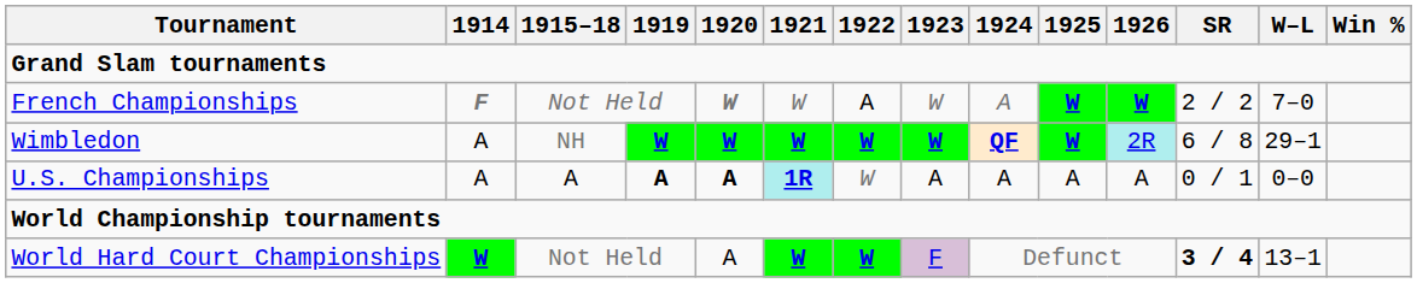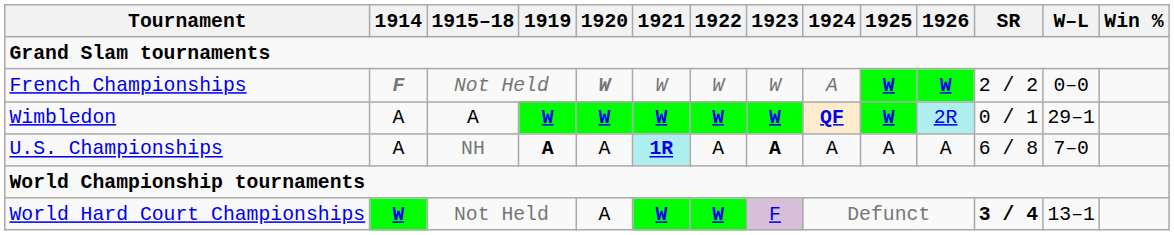 <table class="wikitable" style=text-align:center>
 <tr bgcolor="#efefef">
 <th>Tournament</th>
 <th>1914</th>
 <th>1915–18</th>
 <th>1919</th>
 <th>1920</th>
 <th>1921</th>
 <th>1922</th>
 <th>1923</th>
 <th>1924</th>
 <th>1925</th>
 <th>1926</th>
 <th>SR</th>
 <th>W–L</th>
 <th>Win %</th>
 </tr>
 <tr>
 <td colspan="26" align="left"><strong>Grand Slam tournaments</strong></td>
 </tr>
 <tr>
 <td align=left><a href='#'>French Championships</a></td>
 <td style=color:#767676><strong><em>F</em></strong></td>
 <td colspan=2 style=color:#767676><em>Not Held</em></td>
 <td style=color:#767676><strong><em>W</em></strong></td>
 <td style=color:#767676><em>W</em></td>
-<td>A</td>
+<td style=color:#767676><em>W</em></td>
 <td style=color:#767676><em>W</em></td>
 <td style=color:#767676><em>A</em></td>
 <td style="background:#00ff00;"><a href='#'><strong>W</strong></a></td>
 <td style="background:#00ff00;"><a href='#'><strong>W</strong></a></td>
 <td>2 / 2</td>
-<td>7–0</td>
+<td>0–0</td>
 <td></td>
 </tr>
 <tr>
 <td align=left><a href='#'>Wimbledon</a></td>
 <td>A</td>
-<td colspan=1 style=color:#767676>NH</td>
+<td>A</td>
 <td style="background:#00ff00;"><a href='#'><strong>W</strong></a></td>
 <td style="background:#00ff00;"><a href='#'><strong>W</strong></a></td>
 <td style="background:#00ff00;"><a href='#'><strong>W</strong></a></td>
 <td style="background:#00ff00;"><a href='#'><strong>W</strong></a></td>
 <td style="background:#00ff00;"><a href='#'><strong>W</strong></a></td>
 <td style="background:#ffebcd;"><strong><a href='#'>QF</a></strong></td>
 <td style="background:#00ff00;"><a href='#'><strong>W</strong></a></td>
 <td style="background:#afeeee;"><a href='#'>2R</a></td>
-<td>6 / 8</td>
+<td>0 / 1</td>
 <td>29–1</td>
 <td></td>
 </tr>
 <tr>
 <td align=left><a href='#'>U.S. Championships</a></td>
 <td>A</td>
+<td colspan=1 style=color:#767676>NH</td>
+<td><strong>A</strong></td>
+<td>A</td>
+<td align="center" style="background:#afeeee;"><strong><a href='#'>1R</a></strong></td>
 <td>A</td>
 <td><strong>A</strong></td>
-<td><strong>A</strong></td>
-<td align="center" style="background:#afeeee;"><strong><a href='#'>1R</a></strong></td>
-<td style=color:#767676><em>W</em></td>
 <td>A</td>
 <td>A</td>
 <td>A</td>
-<td>A</td>
-<td>0 / 1</td>
-<td>0–0</td>
+<td>6 / 8</td>
+<td>7–0</td>
 <td></td>
 </tr>
 <tr>
 <td colspan="26" align="left"><strong>World Championship tournaments</strong></td>
 </tr>
 <tr>
 <td align=left><a href='#'>World Hard Court Championships</a></td>
 <td style="background:#00ff00;"><a href='#'><strong>W</strong></a></td>
 <td colspan=2 style=color:#767676>Not Held</td>
 <td>A</td>
 <td style="background:#00ff00;"><a href='#'><strong>W</strong></a></td>
 <td style="background:#00ff00;"><a href='#'><strong>W</strong></a></td>
 <td style="background:thistle;"><a href='#'>F</a></td>
 <td colspan=3 style=color:#767676>Defunct</td>
 <td><strong>3 / 4</strong></td>
 <td>13–1</td>
 <td></td>
 </tr>
 </table>
